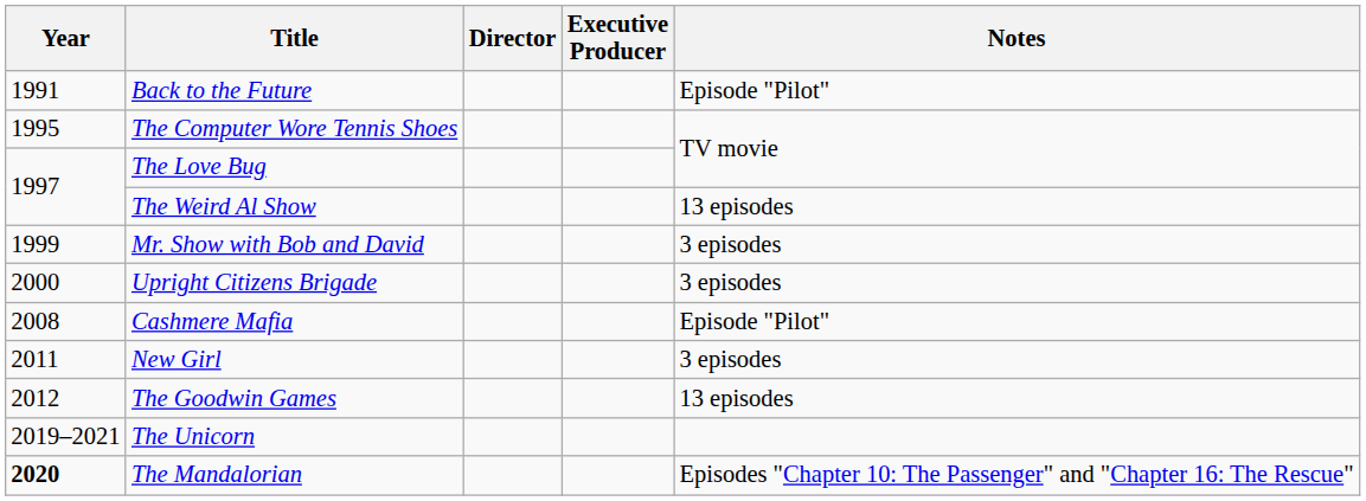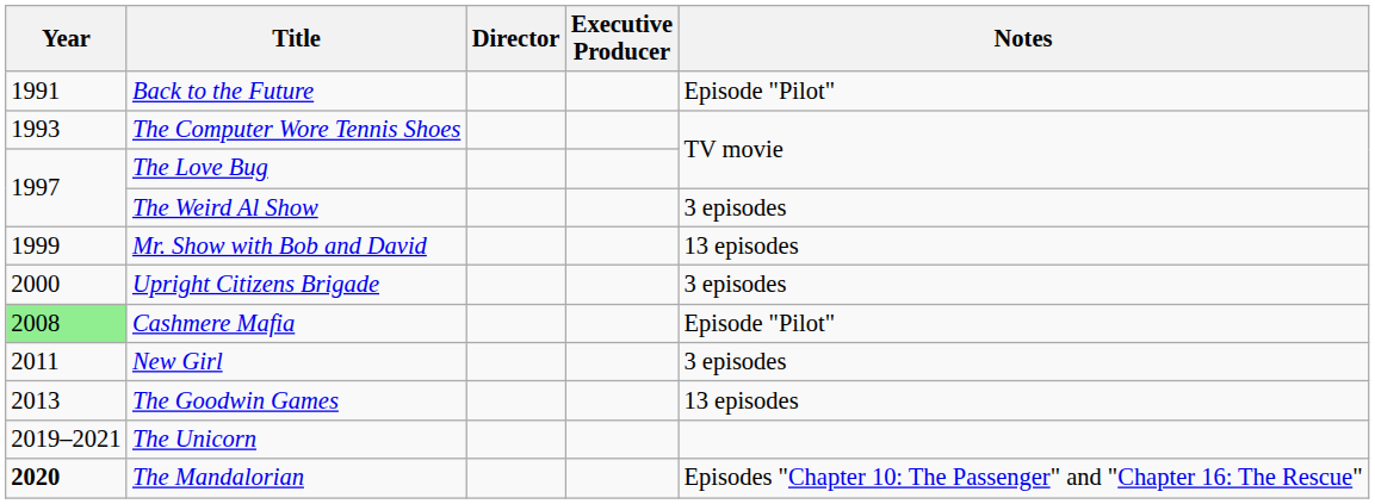 <table class="wikitable plainrowheaders">
 <tr>
 <th>Year</th>
 <th>Title</th>
 <th>Director</th>
 <th>Executive<br>Producer</th>
 <th>Notes</th>
 </tr>
 <tr>
 <td>1991</td>
 <td><em><a href='#'>Back to the Future</a></em></td>
 <td></td>
 <td></td>
 <td>Episode "Pilot"</td>
 </tr>
 <tr>
-<td>1995</td>
+<td>1993</td>
 <td><em><a href='#'>The Computer Wore Tennis Shoes</a></em></td>
 <td></td>
 <td></td>
 <td rowspan=2>TV movie</td>
 </tr>
 <tr>
 <td rowspan=2>1997</td>
 <td><em><a href='#'>The Love Bug</a></em></td>
 <td></td>
 <td></td>
 </tr>
 <tr>
 <td><em><a href='#'>The Weird Al Show</a></em></td>
 <td></td>
 <td></td>
-<td>13 episodes</td>
+<td>3 episodes</td>
 </tr>
 <tr>
 <td>1999</td>
 <td><em><a href='#'>Mr. Show with Bob and David</a></em></td>
 <td></td>
 <td></td>
-<td>3 episodes</td>
+<td>13 episodes</td>
 </tr>
 <tr>
 <td>2000</td>
 <td><em><a href='#'>Upright Citizens Brigade</a></em></td>
 <td></td>
 <td></td>
 <td>3 episodes</td>
 </tr>
 <tr>
-<td>2008</td>
+<td style="background: lightgreen;">2008</td>
 <td><em><a href='#'>Cashmere Mafia</a></em></td>
 <td></td>
 <td></td>
 <td>Episode "Pilot"</td>
 </tr>
 <tr>
 <td>2011</td>
 <td><em><a href='#'>New Girl</a></em></td>
 <td></td>
 <td></td>
 <td>3 episodes</td>
 </tr>
 <tr>
-<td>2012</td>
+<td>2013</td>
 <td><em><a href='#'>The Goodwin Games</a></em></td>
 <td></td>
 <td></td>
 <td>13 episodes</td>
 </tr>
 <tr>
 <td>2019–2021</td>
 <td><em><a href='#'>The Unicorn</a></em></td>
 <td></td>
 <td></td>
 <td></td>
 </tr>
 <tr>
 <td><strong>2020</strong></td>
 <td><em><a href='#'>The Mandalorian</a></em></td>
 <td></td>
 <td></td>
 <td>Episodes "<a href='#'>Chapter 10: The Passenger</a>" and "<a href='#'>Chapter 16: The Rescue</a>"</td>
 </tr>
 </table>
